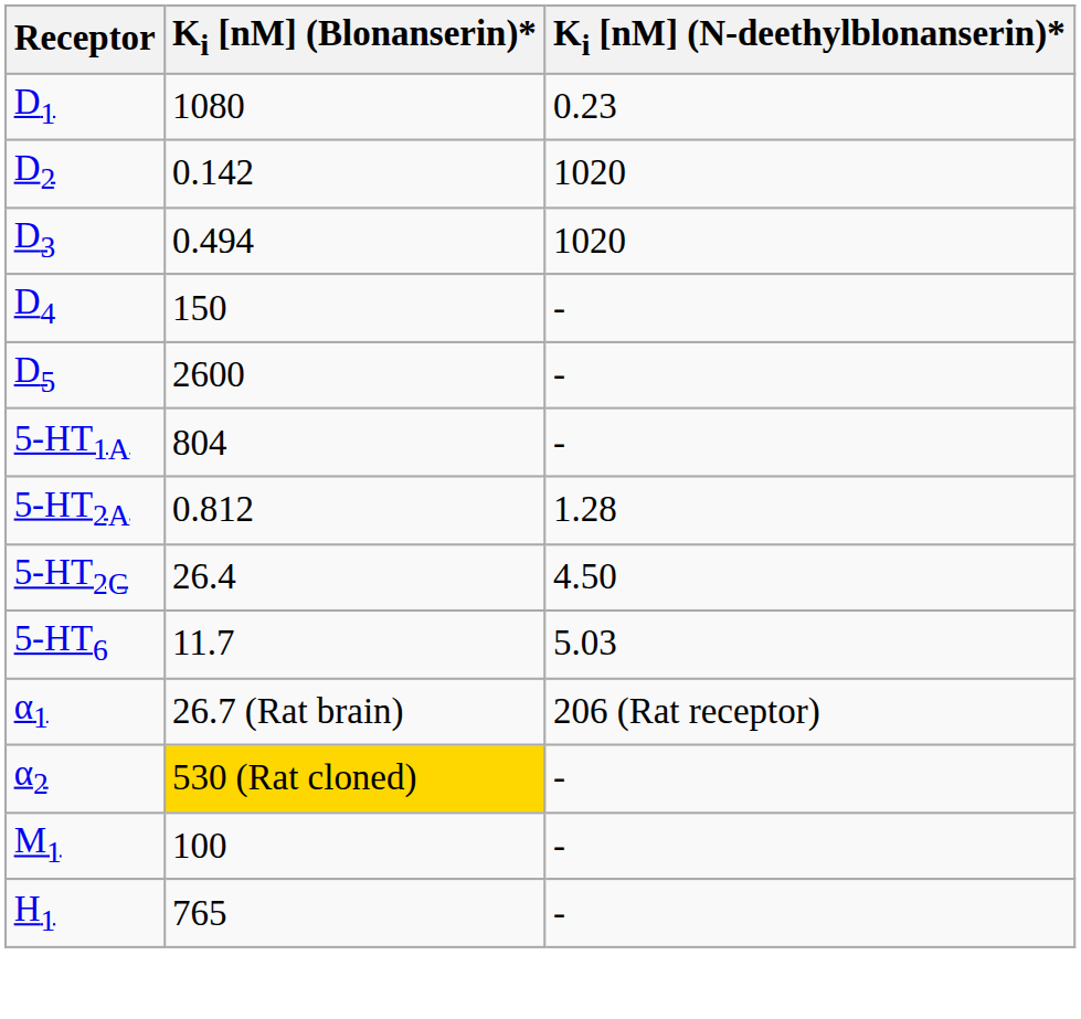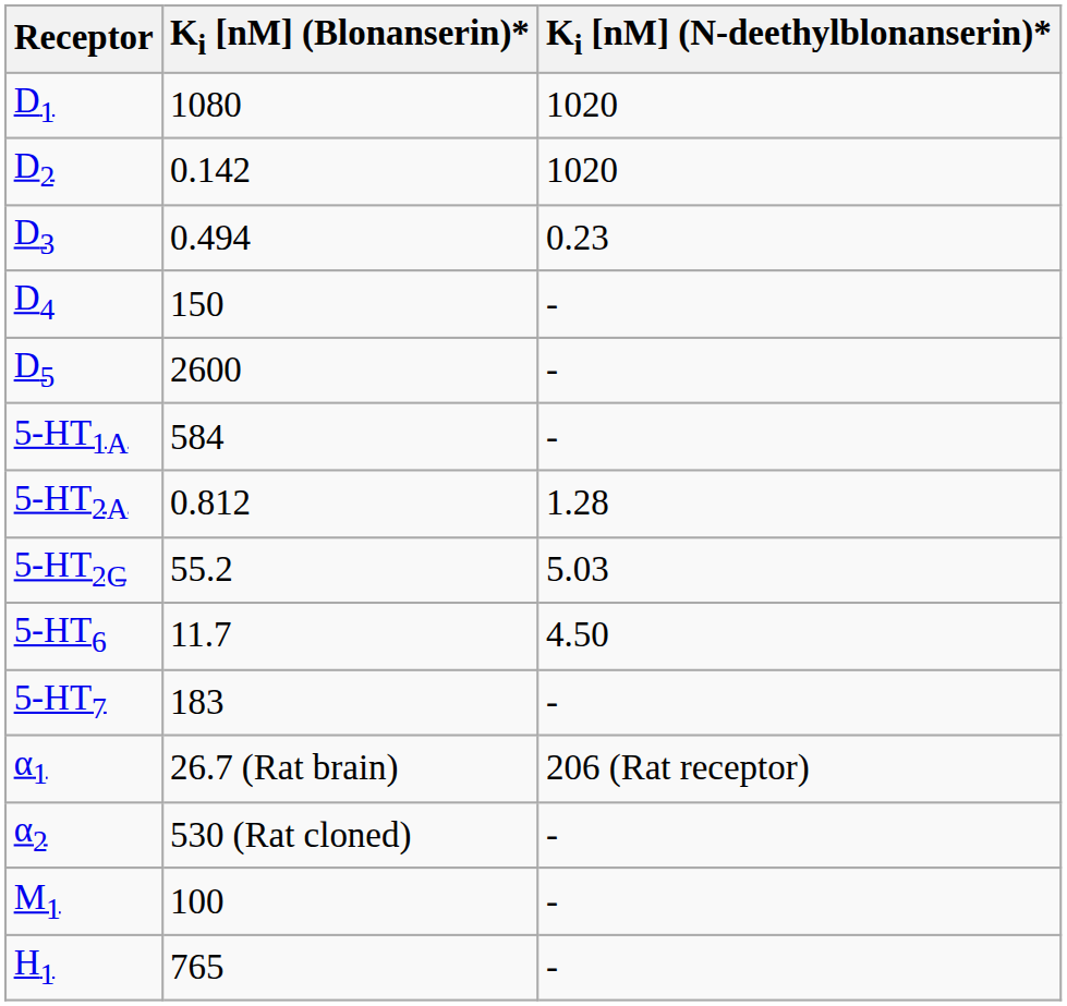 <table class="wikitable sortable">
 <tr>
 <th>Receptor</th>
 <th>K<sub>i</sub> [nM] (Blonanserin)* </th>
 <th>K<sub>i</sub> [nM] (N-deethylblonanserin)* </th>
 </tr>
 <tr>
 <td><a href='#'>D<sub>1</sub></a></td>
 <td>1080</td>
-<td>0.23</td>
+<td>1020</td>
 </tr>
 <tr>
 <td><a href='#'>D<sub>2</sub></a></td>
 <td>0.142</td>
 <td>1020</td>
 </tr>
 <tr>
 <td><a href='#'>D<sub>3</sub></a></td>
 <td>0.494</td>
-<td>1020</td>
+<td>0.23</td>
 </tr>
 <tr>
 <td><a href='#'>D<sub>4</sub></a></td>
 <td>150</td>
 <td>-</td>
 </tr>
 <tr>
 <td><a href='#'>D<sub>5</sub></a></td>
 <td>2600</td>
 <td>-</td>
 </tr>
 <tr>
 <td><a href='#'>5-HT<sub>1A</sub></a></td>
-<td>804</td>
+<td>584</td>
 <td>-</td>
 </tr>
 <tr>
 <td><a href='#'>5-HT<sub>2A</sub></a></td>
 <td>0.812</td>
 <td>1.28</td>
 </tr>
 <tr>
 <td><a href='#'>5-HT<sub>2C</sub></a></td>
-<td>26.4</td>
-<td>4.50</td>
+<td>55.2</td>
+<td>5.03</td>
 </tr>
 <tr>
 <td><a href='#'>5-HT<sub>6</sub></a></td>
 <td>11.7</td>
-<td>5.03</td>
+<td>4.50</td>
+</tr>
+<tr>
+<td><a href='#'>5-HT<sub>7</sub></a></td>
+<td>183</td>
+<td>-</td>
 </tr>
 <tr>
 <td><a href='#'>α<sub>1</sub></a></td>
 <td>26.7 (Rat brain)</td>
 <td>206 (Rat receptor)</td>
 </tr>
 <tr>
 <td><a href='#'>α<sub>2</sub></a></td>
-<td style="background: gold;">530 (Rat cloned)</td>
+<td>530 (Rat cloned)</td>
 <td>-</td>
 </tr>
 <tr>
 <td><a href='#'>M<sub>1</sub></a></td>
 <td>100</td>
 <td>-</td>
 </tr>
 <tr>
 <td><a href='#'>H<sub>1</sub></a></td>
 <td>765</td>
 <td>-</td>
 </tr>
 </table>
